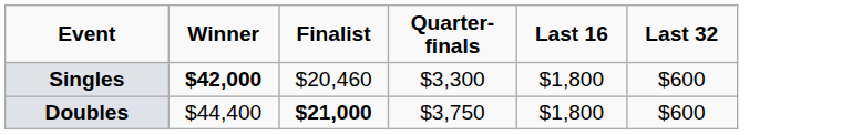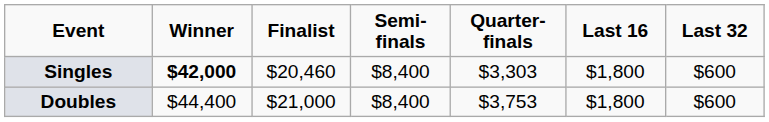 <table class="wikitable" style="font-size:90%; text-align:center">
 <tr>
 <td width="104px"><strong>Event</strong></td>
 <td width="68px"><strong>Winner</strong></td>
 <td width="68px"><strong>Finalist</strong></td>
+<td width="68px"><strong>Semi-finals</strong></td>
 <td width="80px"><strong>Quarter-finals</strong></td>
 <td width="68px"><strong>Last 16</strong></td>
 <td width="68px"><strong>Last 32</strong></td>
 </tr>
 <tr>
 <td bgcolor="#dfe2e9"><strong>Singles</strong></td>
 <td><strong>$42,000</strong></td>
 <td>$20,460</td>
-<td>$3,300</td>
+<td>$8,400</td>
+<td>$3,303</td>
 <td>$1,800</td>
 <td>$600</td>
 </tr>
 <tr>
 <td bgcolor="#dfe2e9"><strong>Doubles</strong></td>
 <td>$44,400</td>
-<td><strong>$21,000</strong></td>
-<td>$3,750</td>
+<td>$21,000</td>
+<td>$8,400</td>
+<td>$3,753</td>
 <td>$1,800</td>
 <td>$600</td>
 </tr>
 </table>
